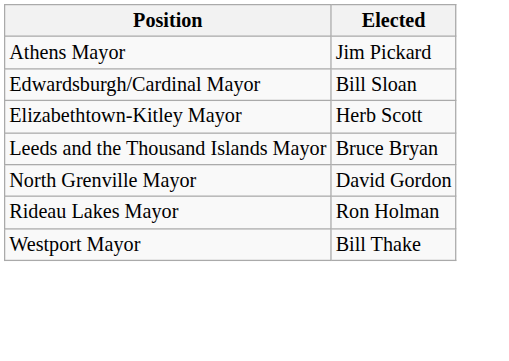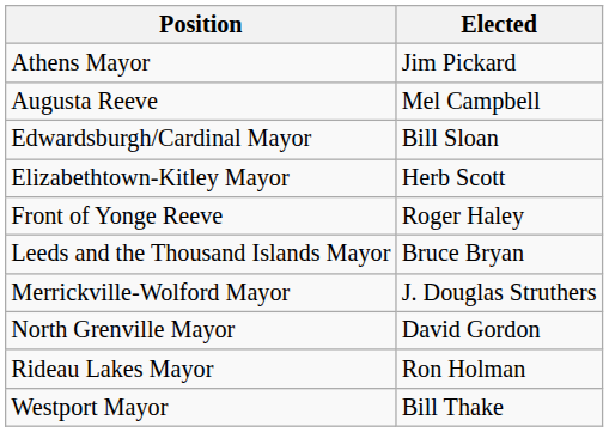 <table class="wikitable">
 <tr>
 <th>Position</th>
 <th>Elected</th>
 </tr>
 <tr>
 <td>Athens Mayor</td>
 <td>Jim Pickard</td>
 </tr>
 <tr>
+<td>Augusta Reeve</td>
+<td>Mel Campbell</td>
+</tr>
+<tr>
 <td>Edwardsburgh/Cardinal Mayor</td>
 <td>Bill Sloan</td>
 </tr>
 <tr>
 <td>Elizabethtown-Kitley Mayor</td>
 <td>Herb Scott</td>
 </tr>
 <tr>
+<td>Front of Yonge Reeve</td>
+<td>Roger Haley</td>
+</tr>
+<tr>
 <td>Leeds and the Thousand Islands Mayor</td>
 <td>Bruce Bryan</td>
+</tr>
+<tr>
+<td>Merrickville-Wolford Mayor</td>
+<td>J. Douglas Struthers</td>
 </tr>
 <tr>
 <td>North Grenville Mayor</td>
 <td>David Gordon</td>
 </tr>
 <tr>
 <td>Rideau Lakes Mayor</td>
 <td>Ron Holman</td>
 </tr>
 <tr>
 <td>Westport Mayor</td>
 <td>Bill Thake</td>
 </tr>
 </table>
